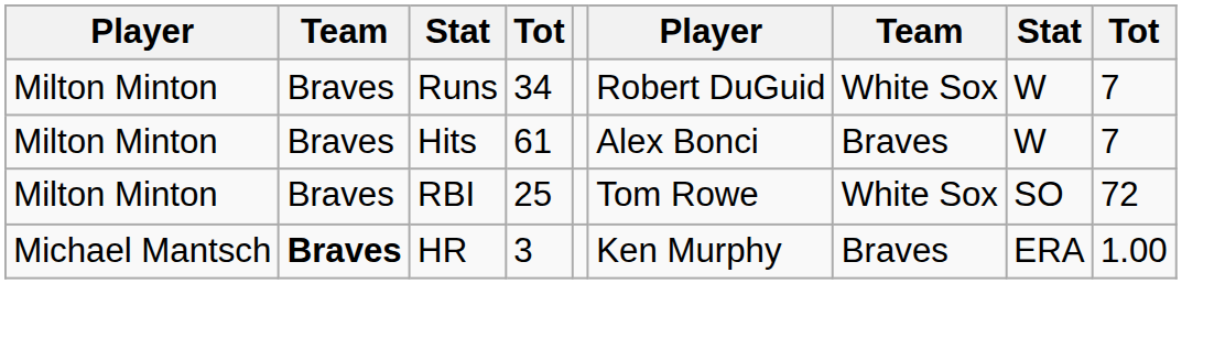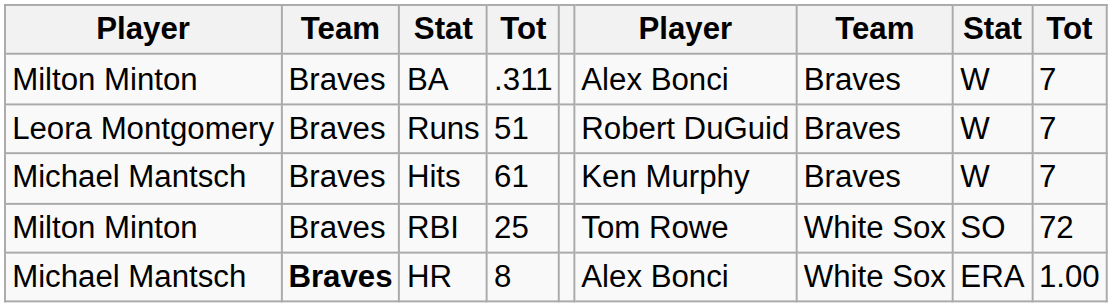 <table class="wikitable">
 <tr>
 <th>Player</th>
 <th>Team</th>
 <th>Stat</th>
 <th>Tot</th>
 <th></th>
 <th>Player</th>
 <th>Team</th>
 <th>Stat</th>
 <th>Tot</th>
 </tr>
 <tr>
 <td>Milton Minton</td>
 <td>Braves</td>
-<td>Runs</td>
-<td>34</td>
+<td>BA</td>
+<td>.311</td>
 <td></td>
-<td>Robert DuGuid</td>
-<td>White Sox</td>
+<td>Alex Bonci</td>
+<td>Braves</td>
 <td>W</td>
 <td>7</td>
 </tr>
 <tr>
-<td>Milton Minton</td>
+<td>Leora Montgomery</td>
+<td>Braves</td>
+<td>Runs</td>
+<td>51</td>
+<td></td>
+<td>Robert DuGuid</td>
+<td>Braves</td>
+<td>W</td>
+<td>7</td>
+</tr>
+<tr>
+<td>Michael Mantsch</td>
 <td>Braves</td>
 <td>Hits</td>
 <td>61</td>
 <td></td>
-<td>Alex Bonci</td>
+<td>Ken Murphy</td>
 <td>Braves</td>
 <td>W</td>
 <td>7</td>
 </tr>
 <tr>
 <td>Milton Minton</td>
 <td>Braves</td>
 <td>RBI</td>
 <td>25</td>
 <td></td>
 <td>Tom Rowe</td>
 <td>White Sox</td>
 <td>SO</td>
 <td>72</td>
 </tr>
 <tr>
 <td>Michael Mantsch</td>
 <td><strong>Braves</strong></td>
 <td>HR</td>
-<td>3</td>
+<td>8</td>
 <td></td>
-<td>Ken Murphy</td>
-<td>Braves</td>
+<td>Alex Bonci</td>
+<td>White Sox</td>
 <td>ERA</td>
 <td>1.00</td>
 </tr>
 </table>
